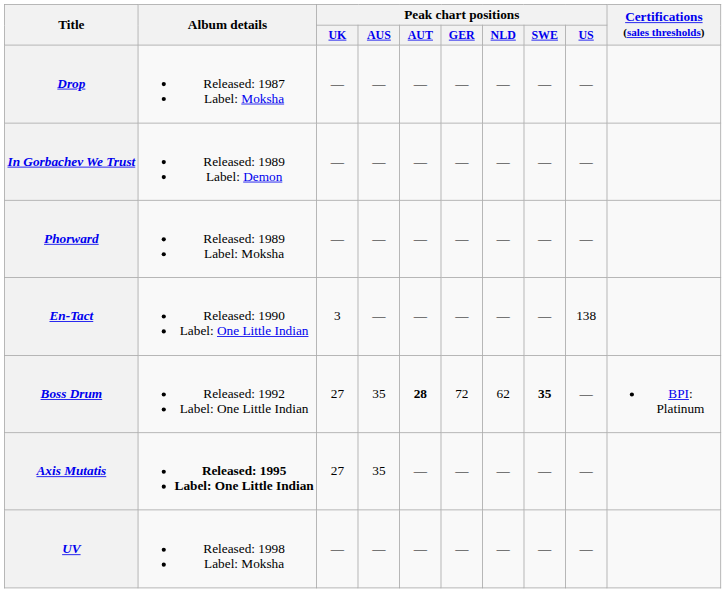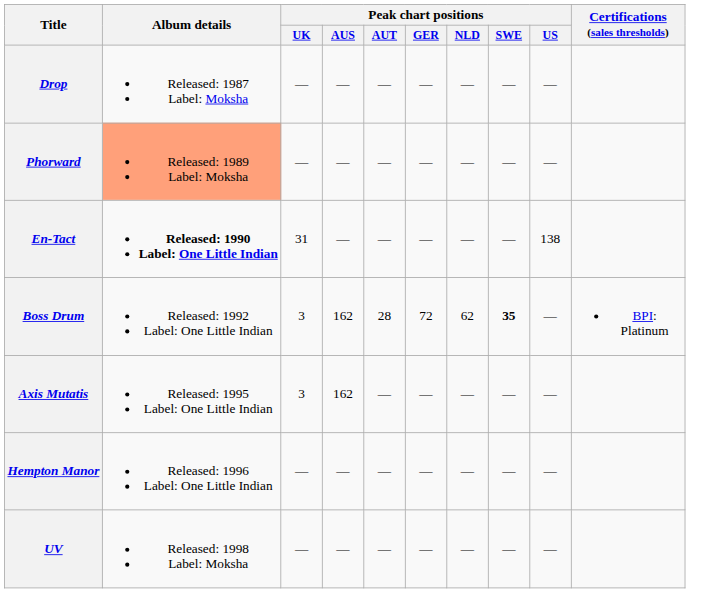 <table class="wikitable plainrowheaders" style="text-align:center;" border="1">
 <tr>
 <th scope="col" rowspan="2">Title</th>
 <th scope="col" rowspan="2">Album details</th>
 <th scope="col" colspan="7">Peak chart positions</th>
 <th rowspan="2" style="width:130px;"><a href='#'>Certifications</a><br><small>(<a href='#'>sales thresholds</a>)</small></th>
 </tr>
 <tr>
 <th scope="col" style="width:3em;font-size:90%;"><a href='#'>UK</a><br></th>
 <th scope="col" style="width:3em;font-size:90%;"><a href='#'>AUS</a><br></th>
 <th scope="col" style="width:3em;font-size:90%;"><a href='#'>AUT</a><br></th>
 <th scope="col" style="width:3em;font-size:90%;"><a href='#'>GER</a><br></th>
 <th scope="col" style="width:3em;font-size:90%;"><a href='#'>NLD</a><br></th>
 <th scope="col" style="width:3em;font-size:90%;"><a href='#'>SWE</a><br></th>
 <th scope="col" style="width:3em;font-size:90%;"><a href='#'>US</a><br></th>
 </tr>
 <tr>
 <th scope="row"><em><a href='#'>Drop</a></em></th>
 <td><br><ul><li>Released: 1987</li><li>Label: <a href='#'>Moksha</a></li></ul></td>
 <td align="center">—</td>
 <td align="center">—</td>
 <td align="center">—</td>
 <td align="center">—</td>
 <td align="center">—</td>
 <td align="center">—</td>
 <td align="center">—</td>
 <td></td>
 </tr>
 <tr>
-<th scope="row"><em><a href='#'>In Gorbachev We Trust</a></em></th>
-<td><br><ul><li>Released: 1989</li><li>Label: <a href='#'>Demon</a></li></ul></td>
-<td align="center">—</td>
-<td align="center">—</td>
-<td align="center">—</td>
-<td align="center">—</td>
-<td align="center">—</td>
-<td align="center">—</td>
-<td align="center">—</td>
-<td></td>
-</tr>
-<tr>
 <th scope="row"><em><a href='#'>Phorward</a></em></th>
-<td><br><ul><li>Released: 1989</li><li>Label: Moksha</li></ul></td>
+<td style="background: lightsalmon;"><br><ul><li>Released: 1989</li><li>Label: Moksha</li></ul></td>
 <td align="center">—</td>
 <td align="center">—</td>
 <td align="center">—</td>
 <td align="center">—</td>
 <td align="center">—</td>
 <td align="center">—</td>
 <td align="center">—</td>
 <td></td>
 </tr>
 <tr>
 <th scope="row"><em><a href='#'>En-Tact</a></em></th>
-<td><br><ul><li>Released: 1990</li><li>Label: <a href='#'>One Little Indian</a></li></ul></td>
-<td align="center">3</td>
+<td><strong><br><ul><li>Released: 1990</li><li>Label: <a href='#'>One Little Indian</a></li></ul></strong></td>
+<td align="center">31</td>
 <td align="center">—</td>
 <td align="center">—</td>
 <td align="center">—</td>
 <td align="center">—</td>
 <td align="center">—</td>
 <td align="center">138</td>
 <td></td>
 </tr>
 <tr>
 <th scope="row"><em><a href='#'>Boss Drum</a></em></th>
 <td><br><ul><li>Released: 1992</li><li>Label: One Little Indian</li></ul></td>
-<td align="center">27</td>
-<td align="center">35</td>
-<td align="center"><strong>28</strong></td>
+<td align="center">3</td>
+<td align="center">162</td>
+<td align="center">28</td>
 <td align="center">72</td>
 <td align="center">62</td>
 <td align="center"><strong>35</strong></td>
 <td align="center">—</td>
 <td><br><ul><li><a href='#'>BPI</a>: Platinum</li></ul></td>
 </tr>
 <tr>
 <th scope="row"><em><a href='#'>Axis Mutatis</a></em></th>
-<td><strong><br><ul><li>Released: 1995</li><li>Label: One Little Indian</li></ul></strong></td>
-<td align="center">27</td>
-<td align="center">35</td>
+<td><br><ul><li>Released: 1995</li><li>Label: One Little Indian</li></ul></td>
+<td align="center">3</td>
+<td align="center">162</td>
+<td align="center">—</td>
+<td align="center">—</td>
+<td align="center">—</td>
+<td align="center">—</td>
+<td align="center">—</td>
+<td></td>
+</tr>
+<tr>
+<th scope="row"><em><a href='#'>Hempton Manor</a></em></th>
+<td><br><ul><li>Released: 1996</li><li>Label: One Little Indian</li></ul></td>
+<td align="center">—</td>
+<td align="center">—</td>
 <td align="center">—</td>
 <td align="center">—</td>
 <td align="center">—</td>
 <td align="center">—</td>
 <td align="center">—</td>
 <td></td>
 </tr>
 <tr>
 <th scope="row"><em><a href='#'>UV</a></em></th>
 <td><br><ul><li>Released: 1998</li><li>Label: Moksha</li></ul></td>
 <td align="center">—</td>
 <td align="center">—</td>
 <td align="center">—</td>
 <td align="center">—</td>
 <td align="center">—</td>
 <td align="center">—</td>
 <td align="center">—</td>
 <td></td>
 </tr>
 </table>
